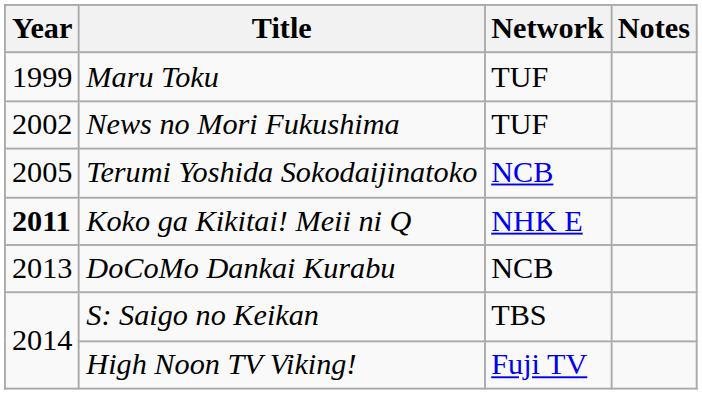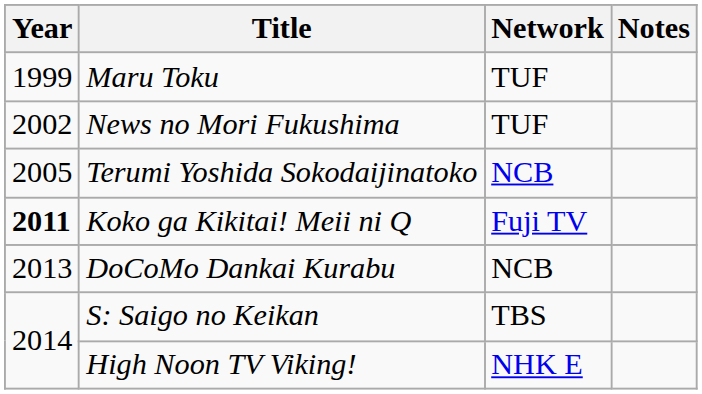 <table class="wikitable">
 <tr>
 <th>Year</th>
 <th>Title</th>
 <th>Network</th>
 <th>Notes</th>
 </tr>
 <tr>
 <td>1999</td>
 <td><em>Maru Toku</em></td>
 <td>TUF</td>
 <td></td>
 </tr>
 <tr>
 <td>2002</td>
 <td><em>News no Mori Fukushima</em></td>
 <td>TUF</td>
 <td></td>
 </tr>
 <tr>
 <td>2005</td>
 <td><em>Terumi Yoshida Sokodaijinatoko</em></td>
 <td><a href='#'>NCB</a></td>
 <td></td>
 </tr>
 <tr>
 <td><strong>2011</strong></td>
 <td><em>Koko ga Kikitai! Meii ni Q</em></td>
-<td><a href='#'>NHK E</a></td>
+<td><a href='#'>Fuji TV</a></td>
 <td></td>
 </tr>
 <tr>
 <td>2013</td>
 <td><em>DoCoMo Dankai Kurabu</em></td>
 <td>NCB</td>
 <td></td>
 </tr>
 <tr>
 <td rowspan="2">2014</td>
 <td><em>S: Saigo no Keikan</em></td>
 <td>TBS</td>
 <td></td>
 </tr>
 <tr>
 <td><em>High Noon TV Viking!</em></td>
-<td><a href='#'>Fuji TV</a></td>
+<td><a href='#'>NHK E</a></td>
 <td></td>
 </tr>
 </table>
